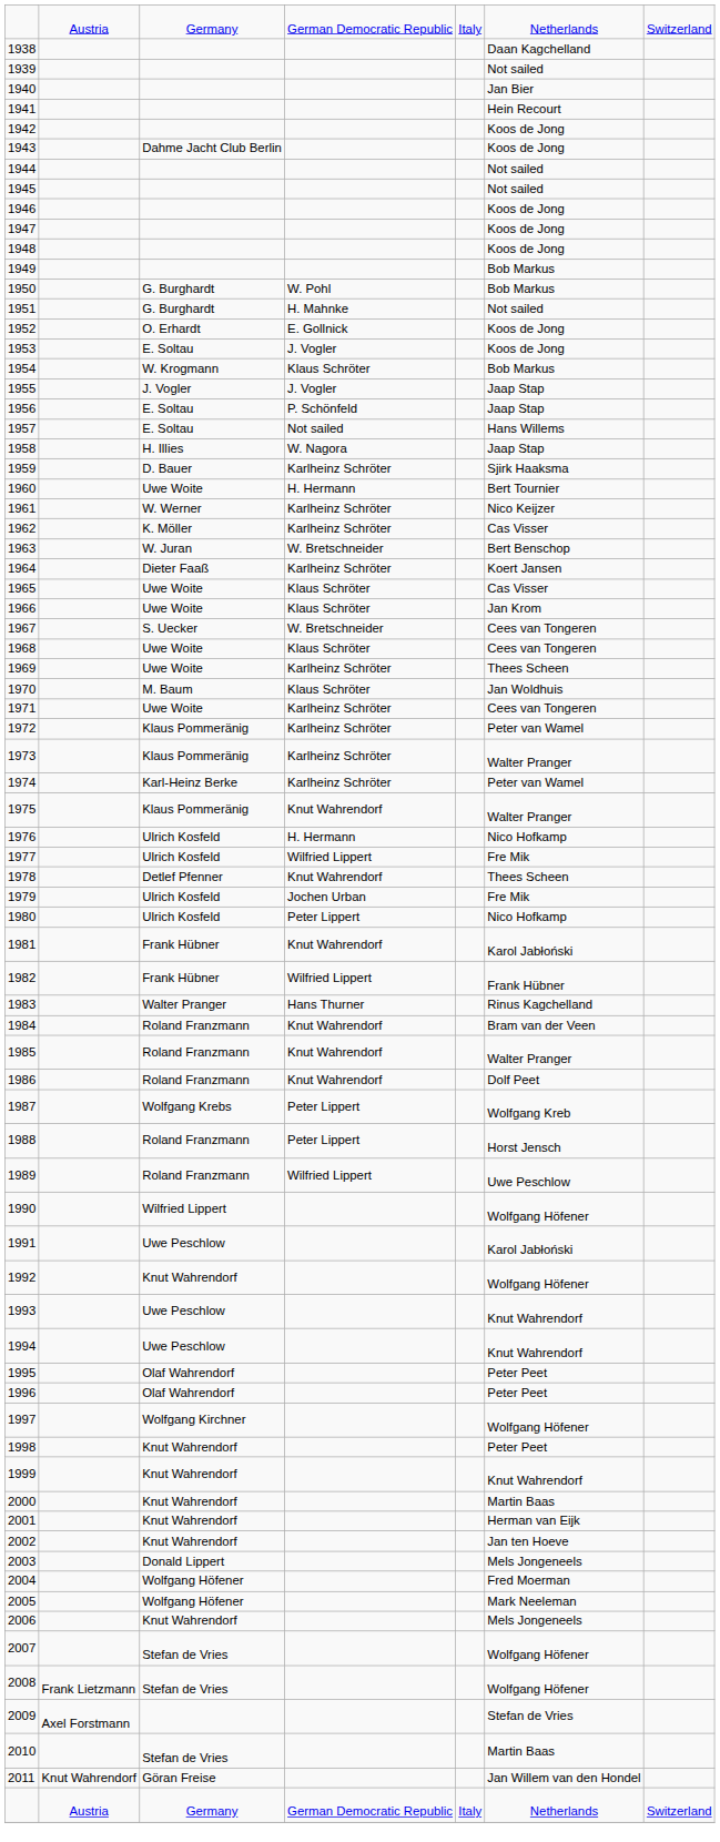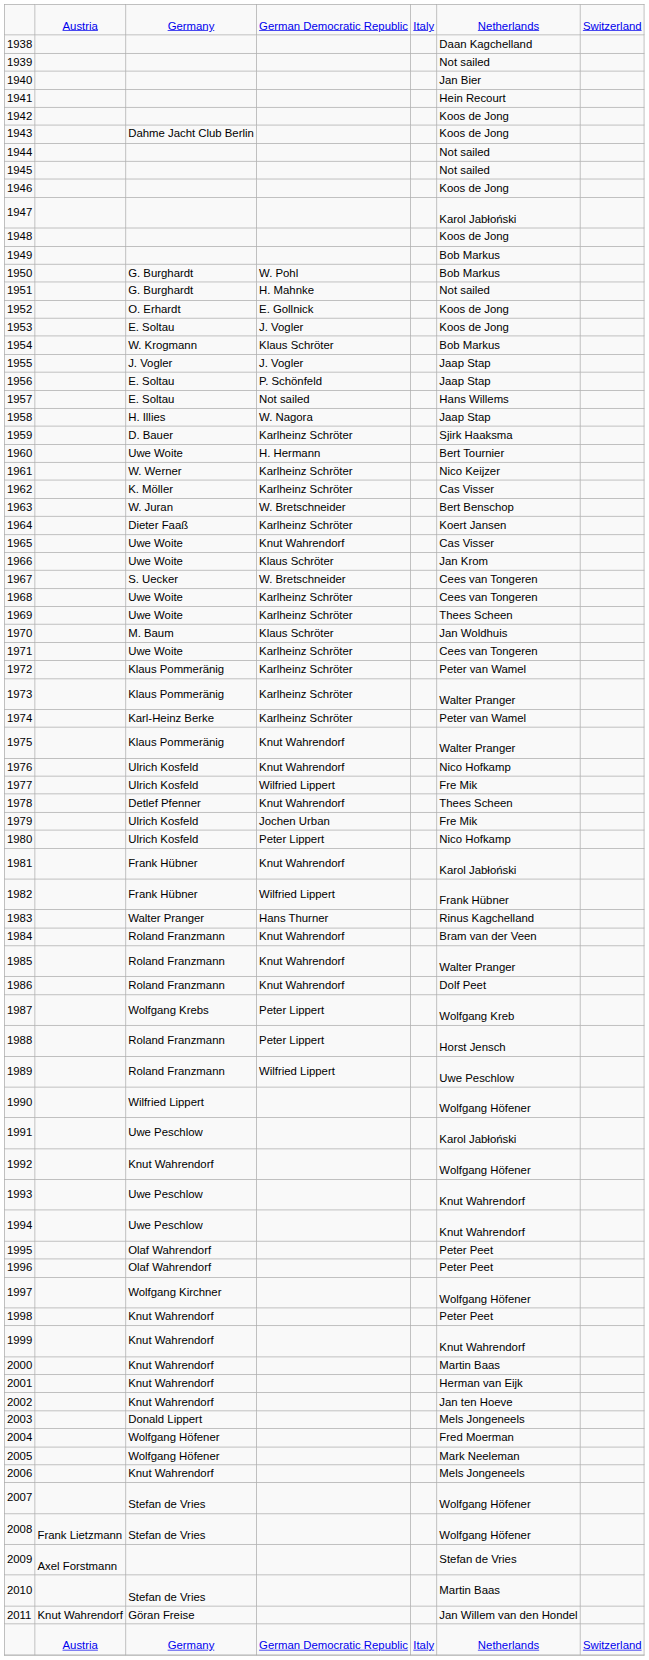 <table class="wikitable" border="1">
 <tr>
 <td></td>
 <td style="text-align:center"><br><a href='#'>Austria</a></td>
 <td style="text-align:center"><br><a href='#'>Germany</a></td>
 <td style="text-align:center"><br><a href='#'>German Democratic Republic</a></td>
 <td style="text-align:center"><br><a href='#'>Italy</a></td>
 <td style="text-align:center"><br><a href='#'>Netherlands</a></td>
 <td style="text-align:center"><br><a href='#'>Switzerland</a></td>
 </tr>
 <tr>
 <td>1938</td>
 <td></td>
 <td></td>
 <td></td>
 <td></td>
 <td>Daan Kagchelland</td>
 <td></td>
 </tr>
 <tr>
 <td>1939</td>
 <td></td>
 <td></td>
 <td></td>
 <td></td>
 <td>Not sailed</td>
 <td></td>
 </tr>
 <tr>
 <td>1940</td>
 <td></td>
 <td></td>
 <td></td>
 <td></td>
 <td>Jan Bier</td>
 <td></td>
 </tr>
 <tr>
 <td>1941</td>
 <td></td>
 <td></td>
 <td></td>
 <td></td>
 <td>Hein Recourt</td>
 <td></td>
 </tr>
 <tr>
 <td>1942</td>
 <td></td>
 <td></td>
 <td></td>
 <td></td>
 <td>Koos de Jong</td>
 <td></td>
 </tr>
 <tr>
 <td>1943</td>
 <td></td>
 <td>Dahme Jacht Club Berlin</td>
 <td></td>
 <td></td>
 <td>Koos de Jong</td>
 <td></td>
 </tr>
 <tr>
 <td>1944</td>
 <td></td>
 <td></td>
 <td></td>
 <td></td>
 <td>Not sailed</td>
 <td></td>
 </tr>
 <tr>
 <td>1945</td>
 <td></td>
 <td></td>
 <td></td>
 <td></td>
 <td>Not sailed</td>
 <td></td>
 </tr>
 <tr>
 <td>1946</td>
 <td></td>
 <td></td>
 <td></td>
 <td></td>
 <td>Koos de Jong</td>
 <td></td>
 </tr>
 <tr>
 <td>1947</td>
 <td></td>
 <td></td>
 <td></td>
 <td></td>
-<td>Koos de Jong</td>
+<td><br>Karol Jabłoński</td>
 <td></td>
 </tr>
 <tr>
 <td>1948</td>
 <td></td>
 <td></td>
 <td></td>
 <td></td>
 <td>Koos de Jong</td>
 <td></td>
 </tr>
 <tr>
 <td>1949</td>
 <td></td>
 <td></td>
 <td></td>
 <td></td>
 <td>Bob Markus</td>
 <td></td>
 </tr>
 <tr>
 <td>1950</td>
 <td></td>
 <td>G. Burghardt</td>
 <td>W. Pohl</td>
 <td></td>
 <td>Bob Markus</td>
 <td></td>
 </tr>
 <tr>
 <td>1951</td>
 <td></td>
 <td>G. Burghardt</td>
 <td>H. Mahnke</td>
 <td></td>
 <td>Not sailed</td>
 <td></td>
 </tr>
 <tr>
 <td>1952</td>
 <td></td>
 <td>O. Erhardt</td>
 <td>E. Gollnick</td>
 <td></td>
 <td>Koos de Jong</td>
 <td></td>
 </tr>
 <tr>
 <td>1953</td>
 <td></td>
 <td>E. Soltau</td>
 <td>J. Vogler</td>
 <td></td>
 <td>Koos de Jong</td>
 <td></td>
 </tr>
 <tr>
 <td>1954</td>
 <td></td>
 <td>W. Krogmann</td>
 <td>Klaus Schröter</td>
 <td></td>
 <td>Bob Markus</td>
 <td></td>
 </tr>
 <tr>
 <td>1955</td>
 <td></td>
 <td>J. Vogler</td>
 <td>J. Vogler</td>
 <td></td>
 <td>Jaap Stap</td>
 <td></td>
 </tr>
 <tr>
 <td>1956</td>
 <td></td>
 <td>E. Soltau</td>
 <td>P. Schönfeld</td>
 <td></td>
 <td>Jaap Stap</td>
 <td></td>
 </tr>
 <tr>
 <td>1957</td>
 <td></td>
 <td>E. Soltau</td>
 <td>Not sailed</td>
 <td></td>
 <td>Hans Willems</td>
 <td></td>
 </tr>
 <tr>
 <td>1958</td>
 <td></td>
 <td>H. Illies</td>
 <td>W. Nagora</td>
 <td></td>
 <td>Jaap Stap</td>
 <td></td>
 </tr>
 <tr>
 <td>1959</td>
 <td></td>
 <td>D. Bauer</td>
 <td>Karlheinz Schröter</td>
 <td></td>
 <td>Sjirk Haaksma</td>
 <td></td>
 </tr>
 <tr>
 <td>1960</td>
 <td></td>
 <td>Uwe Woite</td>
 <td>H. Hermann</td>
 <td></td>
 <td>Bert Tournier</td>
 <td></td>
 </tr>
 <tr>
 <td>1961</td>
 <td></td>
 <td>W. Werner</td>
 <td>Karlheinz Schröter</td>
 <td></td>
 <td>Nico Keijzer</td>
 <td></td>
 </tr>
 <tr>
 <td>1962</td>
 <td></td>
 <td>K. Möller</td>
 <td>Karlheinz Schröter</td>
 <td></td>
 <td>Cas Visser</td>
 <td></td>
 </tr>
 <tr>
 <td>1963</td>
 <td></td>
 <td>W. Juran</td>
 <td>W. Bretschneider</td>
 <td></td>
 <td>Bert Benschop</td>
 <td></td>
 </tr>
 <tr>
 <td>1964</td>
 <td></td>
 <td>Dieter Faaß</td>
 <td>Karlheinz Schröter</td>
 <td></td>
 <td>Koert Jansen</td>
 <td></td>
 </tr>
 <tr>
 <td>1965</td>
 <td></td>
 <td>Uwe Woite</td>
-<td>Klaus Schröter</td>
+<td>Knut Wahrendorf</td>
 <td></td>
 <td>Cas Visser</td>
 <td></td>
 </tr>
 <tr>
 <td>1966</td>
 <td></td>
 <td>Uwe Woite</td>
 <td>Klaus Schröter</td>
 <td></td>
 <td>Jan Krom</td>
 <td></td>
 </tr>
 <tr>
 <td>1967</td>
 <td></td>
 <td>S. Uecker</td>
 <td>W. Bretschneider</td>
 <td></td>
 <td>Cees van Tongeren</td>
 <td></td>
 </tr>
 <tr>
 <td>1968</td>
 <td></td>
 <td>Uwe Woite</td>
-<td>Klaus Schröter</td>
+<td>Karlheinz Schröter</td>
 <td></td>
 <td>Cees van Tongeren</td>
 <td></td>
 </tr>
 <tr>
 <td>1969</td>
 <td></td>
 <td>Uwe Woite</td>
 <td>Karlheinz Schröter</td>
 <td></td>
 <td>Thees Scheen</td>
 <td></td>
 </tr>
 <tr>
 <td>1970</td>
 <td></td>
 <td>M. Baum</td>
 <td>Klaus Schröter</td>
 <td></td>
 <td>Jan Woldhuis</td>
 <td></td>
 </tr>
 <tr>
 <td>1971</td>
 <td></td>
 <td>Uwe Woite</td>
 <td>Karlheinz Schröter</td>
 <td></td>
 <td>Cees van Tongeren</td>
 <td></td>
 </tr>
 <tr>
 <td>1972</td>
 <td></td>
 <td>Klaus Pommeränig</td>
 <td>Karlheinz Schröter</td>
 <td></td>
 <td>Peter van Wamel</td>
 <td></td>
 </tr>
 <tr>
 <td>1973</td>
 <td></td>
 <td>Klaus Pommeränig</td>
 <td>Karlheinz Schröter</td>
 <td></td>
 <td><br>Walter Pranger</td>
 <td></td>
 </tr>
 <tr>
 <td>1974</td>
 <td></td>
 <td>Karl-Heinz Berke</td>
 <td>Karlheinz Schröter</td>
 <td></td>
 <td>Peter van Wamel</td>
 <td></td>
 </tr>
 <tr>
 <td>1975</td>
 <td></td>
 <td>Klaus Pommeränig</td>
 <td>Knut Wahrendorf</td>
 <td></td>
 <td><br>Walter Pranger</td>
 <td></td>
 </tr>
 <tr>
 <td>1976</td>
 <td></td>
 <td>Ulrich Kosfeld</td>
-<td>H. Hermann</td>
+<td>Knut Wahrendorf</td>
 <td></td>
 <td>Nico Hofkamp</td>
 <td></td>
 </tr>
 <tr>
 <td>1977</td>
 <td></td>
 <td>Ulrich Kosfeld</td>
 <td>Wilfried Lippert</td>
 <td></td>
 <td>Fre Mik</td>
 <td></td>
 </tr>
 <tr>
 <td>1978</td>
 <td></td>
 <td>Detlef Pfenner</td>
 <td>Knut Wahrendorf</td>
 <td></td>
 <td>Thees Scheen</td>
 <td></td>
 </tr>
 <tr>
 <td>1979</td>
 <td></td>
 <td>Ulrich Kosfeld</td>
 <td>Jochen Urban</td>
 <td></td>
 <td>Fre Mik</td>
 <td></td>
 </tr>
 <tr>
 <td>1980</td>
 <td></td>
 <td>Ulrich Kosfeld</td>
 <td>Peter Lippert</td>
 <td></td>
 <td>Nico Hofkamp</td>
 <td></td>
 </tr>
 <tr>
 <td>1981</td>
 <td></td>
 <td>Frank Hübner</td>
 <td>Knut Wahrendorf</td>
 <td></td>
 <td><br>Karol Jabłoński</td>
 <td></td>
 </tr>
 <tr>
 <td>1982</td>
 <td></td>
 <td>Frank Hübner</td>
 <td>Wilfried Lippert</td>
 <td></td>
 <td><br>Frank Hübner</td>
 <td></td>
 </tr>
 <tr>
 <td>1983</td>
 <td></td>
 <td>Walter Pranger</td>
 <td>Hans Thurner</td>
 <td></td>
 <td>Rinus Kagchelland</td>
 <td></td>
 </tr>
 <tr>
 <td>1984</td>
 <td></td>
 <td>Roland Franzmann</td>
 <td>Knut Wahrendorf</td>
 <td></td>
 <td>Bram van der Veen</td>
 <td></td>
 </tr>
 <tr>
 <td>1985</td>
 <td></td>
 <td>Roland Franzmann</td>
 <td>Knut Wahrendorf</td>
 <td></td>
 <td><br>Walter Pranger</td>
 <td></td>
 </tr>
 <tr>
 <td>1986</td>
 <td></td>
 <td>Roland Franzmann</td>
 <td>Knut Wahrendorf</td>
 <td></td>
 <td>Dolf Peet</td>
 <td></td>
 </tr>
 <tr>
 <td>1987</td>
 <td></td>
 <td>Wolfgang Krebs</td>
 <td>Peter Lippert</td>
 <td></td>
 <td><br>Wolfgang Kreb</td>
 <td></td>
 </tr>
 <tr>
 <td>1988</td>
 <td></td>
 <td>Roland Franzmann</td>
 <td>Peter Lippert</td>
 <td></td>
 <td><br>Horst Jensch</td>
 <td></td>
 </tr>
 <tr>
 <td>1989</td>
 <td></td>
 <td>Roland Franzmann</td>
 <td>Wilfried Lippert</td>
 <td></td>
 <td><br>Uwe Peschlow</td>
 <td></td>
 </tr>
 <tr>
 <td>1990</td>
 <td></td>
 <td>Wilfried Lippert</td>
 <td></td>
 <td></td>
 <td><br>Wolfgang Höfener</td>
 <td></td>
 </tr>
 <tr>
 <td>1991</td>
 <td></td>
 <td>Uwe Peschlow</td>
 <td></td>
 <td></td>
 <td><br>Karol Jabłoński</td>
 <td></td>
 </tr>
 <tr>
 <td>1992</td>
 <td></td>
 <td>Knut Wahrendorf</td>
 <td></td>
 <td></td>
 <td><br>Wolfgang Höfener</td>
 <td></td>
 </tr>
 <tr>
 <td>1993</td>
 <td></td>
 <td>Uwe Peschlow</td>
 <td></td>
 <td></td>
 <td><br>Knut Wahrendorf</td>
 <td></td>
 </tr>
 <tr>
 <td>1994</td>
 <td></td>
 <td>Uwe Peschlow</td>
 <td></td>
 <td></td>
 <td><br>Knut Wahrendorf</td>
 <td></td>
 </tr>
 <tr>
 <td>1995</td>
 <td></td>
 <td>Olaf Wahrendorf</td>
 <td></td>
 <td></td>
 <td>Peter Peet</td>
 <td></td>
 </tr>
 <tr>
 <td>1996</td>
 <td></td>
 <td>Olaf Wahrendorf</td>
 <td></td>
 <td></td>
 <td>Peter Peet</td>
 <td></td>
 </tr>
 <tr>
 <td>1997</td>
 <td></td>
 <td>Wolfgang Kirchner</td>
 <td></td>
 <td></td>
 <td><br>Wolfgang Höfener</td>
 <td></td>
 </tr>
 <tr>
 <td>1998</td>
 <td></td>
 <td>Knut Wahrendorf</td>
 <td></td>
 <td></td>
 <td>Peter Peet</td>
 <td></td>
 </tr>
 <tr>
 <td>1999</td>
 <td></td>
 <td>Knut Wahrendorf</td>
 <td></td>
 <td></td>
 <td><br>Knut Wahrendorf</td>
 <td></td>
 </tr>
 <tr>
 <td>2000</td>
 <td></td>
 <td>Knut Wahrendorf</td>
 <td></td>
 <td></td>
 <td>Martin Baas</td>
 <td></td>
 </tr>
 <tr>
 <td>2001</td>
 <td></td>
 <td>Knut Wahrendorf</td>
 <td></td>
 <td></td>
 <td>Herman van Eijk</td>
 <td></td>
 </tr>
 <tr>
 <td>2002</td>
 <td></td>
 <td>Knut Wahrendorf</td>
 <td></td>
 <td></td>
 <td>Jan ten Hoeve</td>
 <td></td>
 </tr>
 <tr>
 <td>2003</td>
 <td></td>
 <td>Donald Lippert</td>
 <td></td>
 <td></td>
 <td>Mels Jongeneels</td>
 <td></td>
 </tr>
 <tr>
 <td>2004</td>
 <td></td>
 <td>Wolfgang Höfener</td>
 <td></td>
 <td></td>
 <td>Fred Moerman</td>
 <td></td>
 </tr>
 <tr>
 <td>2005</td>
 <td></td>
 <td>Wolfgang Höfener</td>
 <td></td>
 <td></td>
 <td>Mark Neeleman</td>
 <td></td>
 </tr>
 <tr>
 <td>2006</td>
 <td></td>
 <td>Knut Wahrendorf</td>
 <td></td>
 <td></td>
 <td>Mels Jongeneels</td>
 <td></td>
 </tr>
 <tr>
 <td>2007</td>
 <td></td>
 <td><br>Stefan de Vries</td>
 <td></td>
 <td></td>
 <td><br>Wolfgang Höfener</td>
 <td></td>
 </tr>
 <tr>
 <td>2008</td>
 <td><br>Frank Lietzmann</td>
 <td><br>Stefan de Vries</td>
 <td></td>
 <td></td>
 <td><br>Wolfgang Höfener</td>
 <td></td>
 </tr>
 <tr>
 <td>2009</td>
 <td><br>Axel Forstmann</td>
 <td></td>
 <td></td>
 <td></td>
 <td>Stefan de Vries</td>
 <td></td>
 </tr>
 <tr>
 <td>2010</td>
 <td></td>
 <td><br>Stefan de Vries</td>
 <td></td>
 <td></td>
 <td>Martin Baas</td>
 <td></td>
 </tr>
 <tr>
 <td>2011</td>
 <td>Knut Wahrendorf</td>
 <td>Göran Freise</td>
 <td></td>
 <td></td>
 <td>Jan Willem van den Hondel</td>
 <td></td>
 </tr>
 <tr>
 <td></td>
 <td style="text-align:center"><br><a href='#'>Austria</a></td>
 <td style="text-align:center"><br><a href='#'>Germany</a></td>
 <td style="text-align:center"><br><a href='#'>German Democratic Republic</a></td>
 <td style="text-align:center"><br><a href='#'>Italy</a></td>
 <td style="text-align:center"><br><a href='#'>Netherlands</a></td>
 <td style="text-align:center"><br><a href='#'>Switzerland</a></td>
 </tr>
 <tr>
 </tr>
 </table>
